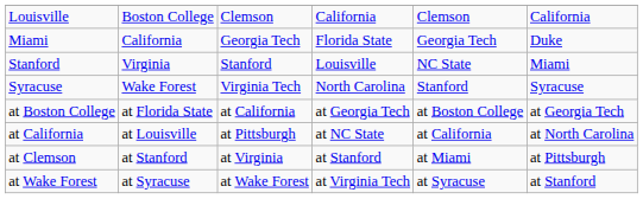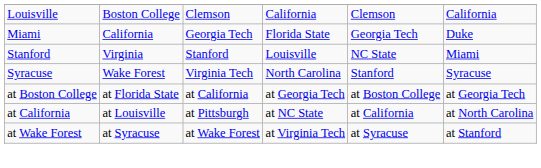 <table class="wikitable">
 <tr>
 </tr>
 <tr>
 <td><a href='#'>Louisville</a></td>
 <td><a href='#'>Boston College</a></td>
 <td><a href='#'>Clemson</a></td>
 <td><a href='#'>California</a></td>
 <td><a href='#'>Clemson</a></td>
 <td><a href='#'>California</a></td>
 </tr>
 <tr>
 <td><a href='#'>Miami</a></td>
 <td><a href='#'>California</a></td>
 <td><a href='#'>Georgia Tech</a></td>
 <td><a href='#'>Florida State</a></td>
 <td><a href='#'>Georgia Tech</a></td>
 <td><a href='#'>Duke</a></td>
 </tr>
 <tr>
 <td><a href='#'>Stanford</a></td>
 <td><a href='#'>Virginia</a></td>
 <td><a href='#'>Stanford</a></td>
 <td><a href='#'>Louisville</a></td>
 <td><a href='#'>NC State</a></td>
 <td><a href='#'>Miami</a></td>
 </tr>
 <tr>
 <td><a href='#'>Syracuse</a></td>
 <td><a href='#'>Wake Forest</a></td>
 <td><a href='#'>Virginia Tech</a></td>
 <td><a href='#'>North Carolina</a></td>
 <td><a href='#'>Stanford</a></td>
 <td><a href='#'>Syracuse</a></td>
 </tr>
 <tr>
 <td>at <a href='#'>Boston College</a></td>
 <td>at <a href='#'>Florida State</a></td>
 <td>at <a href='#'>California</a></td>
 <td>at <a href='#'>Georgia Tech</a></td>
 <td>at <a href='#'>Boston College</a></td>
 <td>at <a href='#'>Georgia Tech</a></td>
 </tr>
 <tr>
 <td>at <a href='#'>California</a></td>
 <td>at <a href='#'>Louisville</a></td>
 <td>at <a href='#'>Pittsburgh</a></td>
 <td>at <a href='#'>NC State</a></td>
 <td>at <a href='#'>California</a></td>
 <td>at <a href='#'>North Carolina</a></td>
 </tr>
 <tr>
-<td>at <a href='#'>Clemson</a></td>
-<td>at <a href='#'>Stanford</a></td>
-<td>at <a href='#'>Virginia</a></td>
-<td>at <a href='#'>Stanford</a></td>
-<td>at <a href='#'>Miami</a></td>
-<td>at <a href='#'>Pittsburgh</a></td>
-</tr>
-<tr>
 <td>at <a href='#'>Wake Forest</a></td>
 <td>at <a href='#'>Syracuse</a></td>
 <td>at <a href='#'>Wake Forest</a></td>
 <td>at <a href='#'>Virginia Tech</a></td>
 <td>at <a href='#'>Syracuse</a></td>
 <td>at <a href='#'>Stanford</a></td>
 </tr>
 </table>
